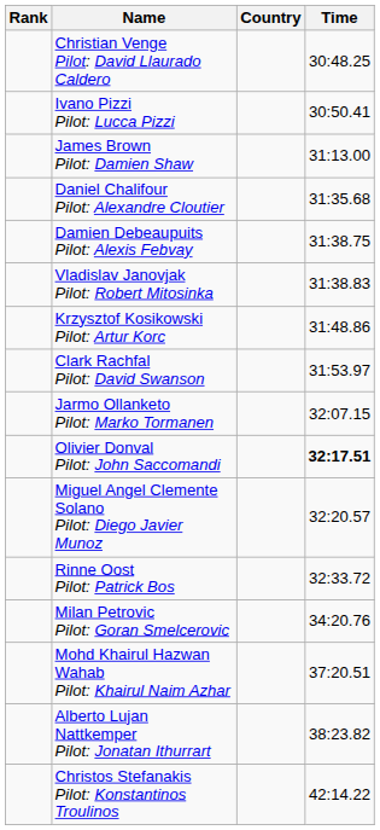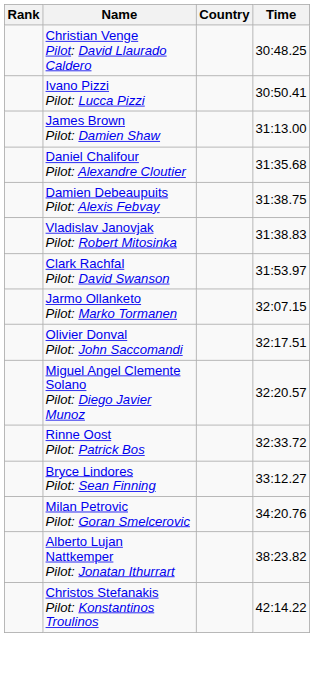 <table class="wikitable sortable">
 <tr>
 <th width=20>Rank</th>
 <th width=180>Name</th>
 <th>Country</th>
 <th>Time</th>
 </tr>
 <tr>
 <td align="center"></td>
 <td><a href='#'>Christian Venge</a><br><em><a href='#'>Pilot</a>: <a href='#'>David Llaurado Caldero</a></em></td>
 <td></td>
 <td align="center">30:48.25</td>
 </tr>
 <tr>
 <td align="center"></td>
 <td><a href='#'>Ivano Pizzi</a><br><em>Pilot: <a href='#'>Lucca Pizzi</a></em></td>
 <td></td>
 <td align="center">30:50.41</td>
 </tr>
 <tr>
 <td align="center"></td>
 <td><a href='#'>James Brown</a><br><em>Pilot: <a href='#'>Damien Shaw</a></em></td>
 <td></td>
 <td align="center">31:13.00</td>
 </tr>
 <tr>
 <td align="center"></td>
 <td><a href='#'>Daniel Chalifour</a><br><em>Pilot: <a href='#'>Alexandre Cloutier</a></em></td>
 <td></td>
 <td align="center">31:35.68</td>
 </tr>
 <tr>
 <td align="center"></td>
 <td><a href='#'>Damien Debeaupuits</a><br><em>Pilot: <a href='#'>Alexis Febvay</a></em></td>
 <td></td>
 <td align="center">31:38.75</td>
 </tr>
 <tr>
 <td align="center"></td>
 <td><a href='#'>Vladislav Janovjak</a><br><em>Pilot: <a href='#'>Robert Mitosinka</a></em></td>
 <td></td>
 <td align="center">31:38.83</td>
 </tr>
 <tr>
 <td align="center"></td>
-<td><a href='#'>Krzysztof Kosikowski</a><br><em>Pilot: <a href='#'>Artur Korc</a></em></td>
-<td></td>
-<td align="center">31:48.86</td>
-</tr>
-<tr>
-<td align="center"></td>
 <td><a href='#'>Clark Rachfal</a><br><em>Pilot: <a href='#'>David Swanson</a></em></td>
 <td></td>
 <td align="center">31:53.97</td>
 </tr>
 <tr>
 <td align="center"></td>
 <td><a href='#'>Jarmo Ollanketo</a><br><em>Pilot: <a href='#'>Marko Tormanen</a></em></td>
 <td></td>
 <td align="center">32:07.15</td>
 </tr>
 <tr>
 <td align="center"></td>
 <td><a href='#'>Olivier Donval</a><br><em>Pilot: <a href='#'>John Saccomandi</a></em></td>
 <td></td>
-<td align="center"><strong>32:17.51</strong></td>
+<td align="center">32:17.51</td>
 </tr>
 <tr>
 <td align="center"></td>
 <td><a href='#'>Miguel Angel Clemente Solano</a><br><em>Pilot: <a href='#'>Diego Javier Munoz</a></em></td>
 <td></td>
 <td align="center">32:20.57</td>
 </tr>
 <tr>
 <td align="center"></td>
 <td><a href='#'>Rinne Oost</a><br><em>Pilot: <a href='#'>Patrick Bos</a></em></td>
 <td></td>
 <td align="center">32:33.72</td>
 </tr>
 <tr>
 <td align="center"></td>
+<td><a href='#'>Bryce Lindores</a><br><em>Pilot: <a href='#'>Sean Finning</a></em></td>
+<td></td>
+<td align="center">33:12.27</td>
+</tr>
+<tr>
+<td align="center"></td>
 <td><a href='#'>Milan Petrovic</a><br><em>Pilot: <a href='#'>Goran Smelcerovic</a></em></td>
 <td></td>
 <td align="center">34:20.76</td>
-</tr>
-<tr>
-<td align="center"></td>
-<td><a href='#'>Mohd Khairul Hazwan Wahab</a><br><em>Pilot: <a href='#'>Khairul Naim Azhar</a></em></td>
-<td></td>
-<td align="center">37:20.51</td>
 </tr>
 <tr>
 <td align="center"></td>
 <td><a href='#'>Alberto Lujan Nattkemper</a><br><em>Pilot: <a href='#'>Jonatan Ithurrart</a></em></td>
 <td></td>
 <td align="center">38:23.82</td>
 </tr>
 <tr>
 <td align="center"></td>
 <td><a href='#'>Christos Stefanakis</a><br><em>Pilot: <a href='#'>Konstantinos Troulinos</a></em></td>
 <td></td>
 <td align="center">42:14.22</td>
 </tr>
 </table>
